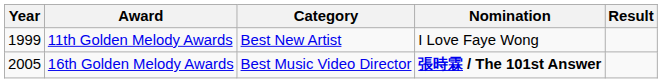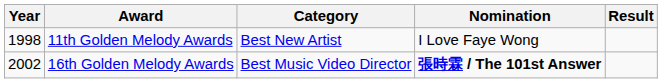 <table class="wikitable">
 <tr>
 <th>Year</th>
 <th>Award</th>
 <th>Category</th>
 <th>Nomination</th>
 <th>Result</th>
 </tr>
 <tr>
-<td>1999</td>
+<td>1998</td>
 <td><a href='#'>11th Golden Melody Awards</a></td>
 <td><a href='#'>Best New Artist</a></td>
 <td>I Love Faye Wong</td>
 <td></td>
 </tr>
 <tr>
-<td>2005</td>
+<td>2002</td>
 <td><a href='#'>16th Golden Melody Awards</a></td>
 <td><a href='#'>Best Music Video Director</a></td>
 <td><strong><a href='#'>張時霖</a> / The 101st Answer</strong></td>
 <td></td>
 </tr>
 </table>
